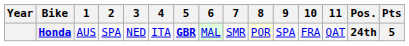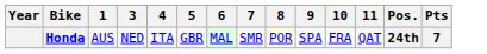 <table class="wikitable" style="text-align:center; font-size:90%;">
 <tr>
 <th>Year</th>
 <th>Bike</th>
 <th>1</th>
-<th>2</th>
 <th>3</th>
 <th>4</th>
 <th>5</th>
 <th>6</th>
 <th>7</th>
 <th>8</th>
 <th>9</th>
 <th>10</th>
 <th>11</th>
 <th>Pos.</th>
 <th>Pts</th>
 </tr>
 <tr>
 <th></th>
 <th><a href='#'>Honda</a></th>
 <td><a href='#'>AUS</a></td>
-<td><a href='#'>SPA</a></td>
 <td><a href='#'>NED</a></td>
 <td><a href='#'>ITA</a></td>
-<td><strong><a href='#'>GBR</a></strong></td>
+<td><a href='#'>GBR</a></td>
 <td style="background:#DFFFDF;"><a href='#'>MAL</a><br></td>
 <td><a href='#'>SMR</a></td>
 <td style="background: lightyellow;"><a href='#'>POR</a></td>
 <td><a href='#'>SPA</a></td>
 <td><a href='#'>FRA</a></td>
 <td><a href='#'>QAT</a></td>
 <th>24th</th>
-<th>5</th>
+<th>7</th>
 </tr>
 </table>
